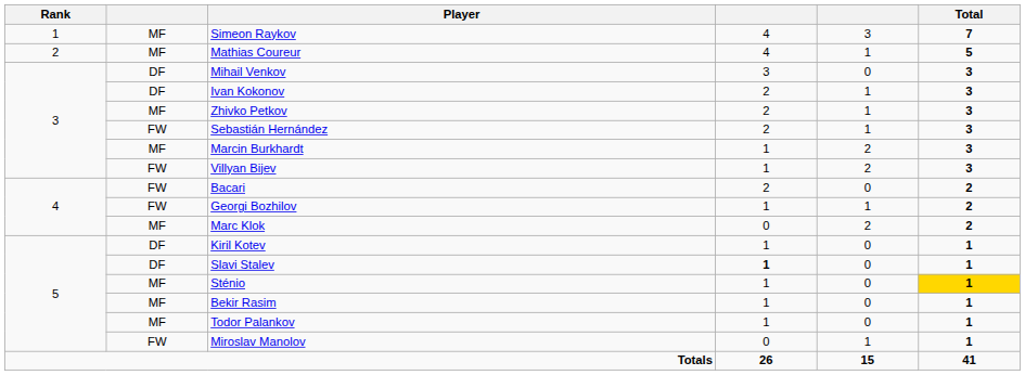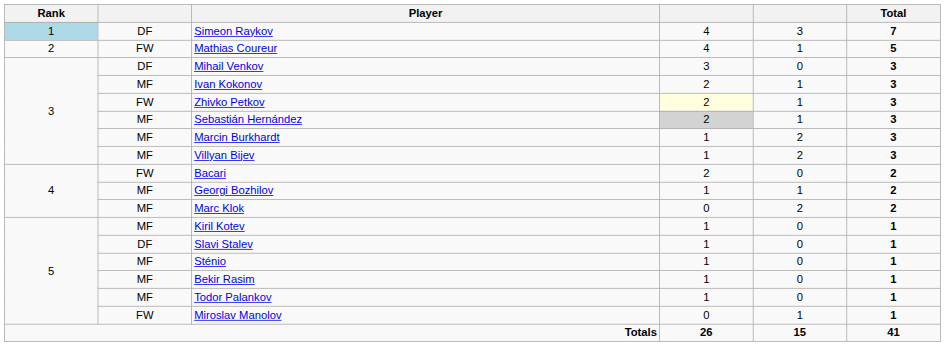 <table class="wikitable"  style="text-align:center; font-size:90%; width:95%;">
 <tr>
 <th style="width:10%;">Rank</th>
 <th style="width:10%;"></th>
 <th>Player</th>
 <th style="width:10%;"></th>
 <th style="width:10%;"></th>
 <th style="width:10%;">Total</th>
 </tr>
 <tr>
-<td>1</td>
-<td>MF</td>
+<td style="background: lightblue;">1</td>
+<td>DF</td>
 <td style="text-align:left;"> <a href='#'>Simeon Raykov</a></td>
 <td>4</td>
 <td>3</td>
 <td><strong>7</strong></td>
 </tr>
 <tr>
 <td>2</td>
-<td>MF</td>
+<td>FW</td>
 <td style="text-align:left;"> <a href='#'>Mathias Coureur</a></td>
 <td>4</td>
 <td>1</td>
 <td><strong>5</strong></td>
 </tr>
 <tr>
 <td rowspan=6>3</td>
 <td>DF</td>
 <td style="text-align:left;"> <a href='#'>Mihail Venkov</a></td>
 <td>3</td>
 <td>0</td>
 <td><strong>3</strong></td>
 </tr>
 <tr>
-<td>DF</td>
+<td>MF</td>
 <td style="text-align:left;"> <a href='#'>Ivan Kokonov</a></td>
 <td>2</td>
 <td>1</td>
 <td><strong>3</strong></td>
 </tr>
 <tr>
-<td>MF</td>
+<td>FW</td>
 <td style="text-align:left;"> <a href='#'>Zhivko Petkov</a></td>
-<td>2</td>
+<td style="background: lightyellow;">2</td>
 <td>1</td>
 <td><strong>3</strong></td>
 </tr>
 <tr>
-<td>FW</td>
+<td>MF</td>
 <td style="text-align:left;"> <a href='#'>Sebastián Hernández</a></td>
-<td>2</td>
+<td style="background: lightgrey;">2</td>
 <td>1</td>
 <td><strong>3</strong></td>
 </tr>
 <tr>
 <td>MF</td>
 <td style="text-align:left;"> <a href='#'>Marcin Burkhardt</a></td>
 <td>1</td>
 <td>2</td>
 <td><strong>3</strong></td>
 </tr>
 <tr>
-<td>FW</td>
+<td>MF</td>
 <td style="text-align:left;"> <a href='#'>Villyan Bijev</a></td>
 <td>1</td>
 <td>2</td>
 <td><strong>3</strong></td>
 </tr>
 <tr>
 <td rowspan=3>4</td>
 <td>FW</td>
 <td style="text-align:left;"> <a href='#'>Bacari</a></td>
 <td>2</td>
 <td>0</td>
 <td><strong>2</strong></td>
 </tr>
 <tr>
-<td>FW</td>
+<td>MF</td>
 <td style="text-align:left;"> <a href='#'>Georgi Bozhilov</a></td>
 <td>1</td>
 <td>1</td>
 <td><strong>2</strong></td>
 </tr>
 <tr>
 <td>MF</td>
 <td style="text-align:left;"> <a href='#'>Marc Klok</a></td>
 <td>0</td>
 <td>2</td>
 <td><strong>2</strong></td>
 </tr>
 <tr>
 <td rowspan=6>5</td>
-<td>DF</td>
+<td>MF</td>
 <td style="text-align:left;"> <a href='#'>Kiril Kotev</a></td>
 <td>1</td>
 <td>0</td>
 <td><strong>1</strong></td>
 </tr>
 <tr>
 <td>DF</td>
 <td style="text-align:left;"> <a href='#'>Slavi Stalev</a></td>
-<td><strong>1</strong></td>
+<td>1</td>
 <td>0</td>
 <td><strong>1</strong></td>
 </tr>
 <tr>
 <td>MF</td>
 <td style="text-align:left;"> <a href='#'>Sténio</a></td>
 <td>1</td>
 <td>0</td>
-<td style="background: gold;"><strong>1</strong></td>
+<td><strong>1</strong></td>
 </tr>
 <tr>
 <td>MF</td>
 <td style="text-align:left;"> <a href='#'>Bekir Rasim</a></td>
 <td>1</td>
 <td>0</td>
 <td><strong>1</strong></td>
 </tr>
 <tr>
 <td>MF</td>
 <td style="text-align:left;"> <a href='#'>Todor Palankov</a></td>
 <td>1</td>
 <td>0</td>
 <td><strong>1</strong></td>
 </tr>
 <tr>
 <td>FW</td>
 <td style="text-align:left;"> <a href='#'>Miroslav Manolov</a></td>
 <td>0</td>
 <td>1</td>
 <td><strong>1</strong></td>
 </tr>
 <tr>
 <td colspan=3 style="text-align:right;"><strong>Totals</strong></td>
 <td><strong>26</strong></td>
 <td><strong>15</strong></td>
 <td><strong>41</strong></td>
 </tr>
 </table>
